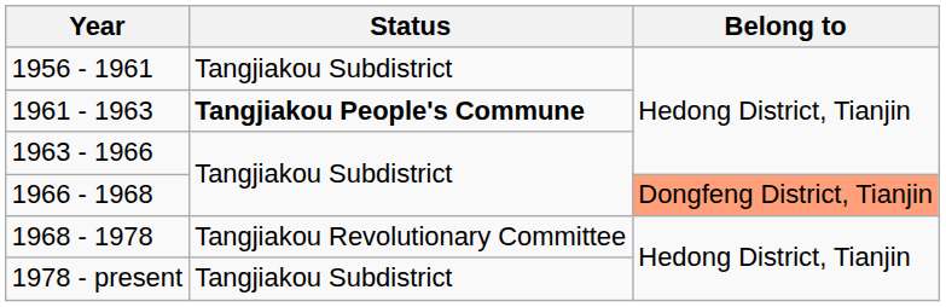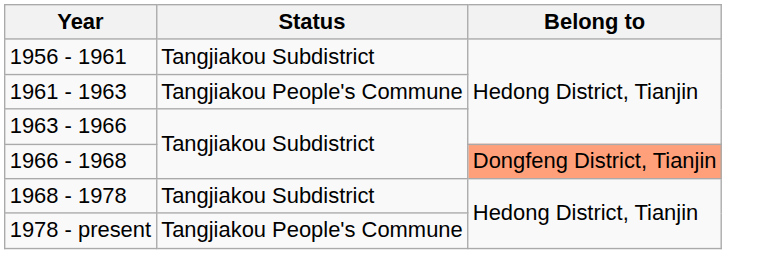 <table class="wikitable">
 <tr>
 <th>Year</th>
 <th>Status</th>
 <th>Belong to</th>
 </tr>
 <tr>
 <td>1956 - 1961</td>
 <td>Tangjiakou Subdistrict</td>
 <td rowspan="3">Hedong District, Tianjin</td>
 </tr>
 <tr>
 <td>1961 - 1963</td>
-<td><strong>Tangjiakou People's Commune</strong></td>
+<td>Tangjiakou People's Commune</td>
 </tr>
 <tr>
 <td>1963 - 1966</td>
 <td rowspan="2">Tangjiakou Subdistrict</td>
 </tr>
 <tr>
 <td>1966 - 1968</td>
 <td style="background: lightsalmon;">Dongfeng District, Tianjin</td>
 </tr>
 <tr>
 <td>1968 - 1978</td>
-<td>Tangjiakou Revolutionary Committee</td>
+<td>Tangjiakou Subdistrict</td>
 <td rowspan="2">Hedong District, Tianjin</td>
 </tr>
 <tr>
 <td>1978 - present</td>
-<td>Tangjiakou Subdistrict</td>
+<td>Tangjiakou People's Commune</td>
 </tr>
 </table>
